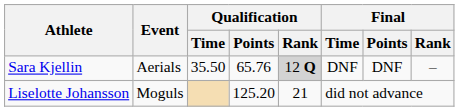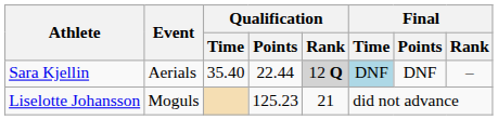 <table class="wikitable" style="font-size:90%">
 <tr>
 <th rowspan="2">Athlete</th>
 <th rowspan="2">Event</th>
 <th colspan="3">Qualification</th>
 <th colspan="3">Final</th>
 </tr>
 <tr>
 <th>Time</th>
 <th>Points</th>
 <th>Rank</th>
 <th>Time</th>
 <th>Points</th>
 <th>Rank</th>
 </tr>
 <tr>
 <td><a href='#'>Sara Kjellin</a></td>
 <td>Aerials</td>
-<td align="center">35.50</td>
-<td align="center">65.76</td>
+<td align="center">35.40</td>
+<td align="center">22.44</td>
 <td align="center" style="background: lightgrey;">12 <strong>Q</strong></td>
-<td align="center">DNF</td>
+<td align="center" style="background: lightblue;">DNF</td>
 <td align="center">DNF</td>
 <td align="center">–</td>
 </tr>
 <tr>
 <td><a href='#'>Liselotte Johansson</a></td>
 <td>Moguls</td>
 <td bgcolor="wheat"></td>
-<td align="center">125.20</td>
+<td align="center">125.23</td>
 <td align="center">21</td>
 <td colspan="3">did not advance</td>
 </tr>
 </table>
